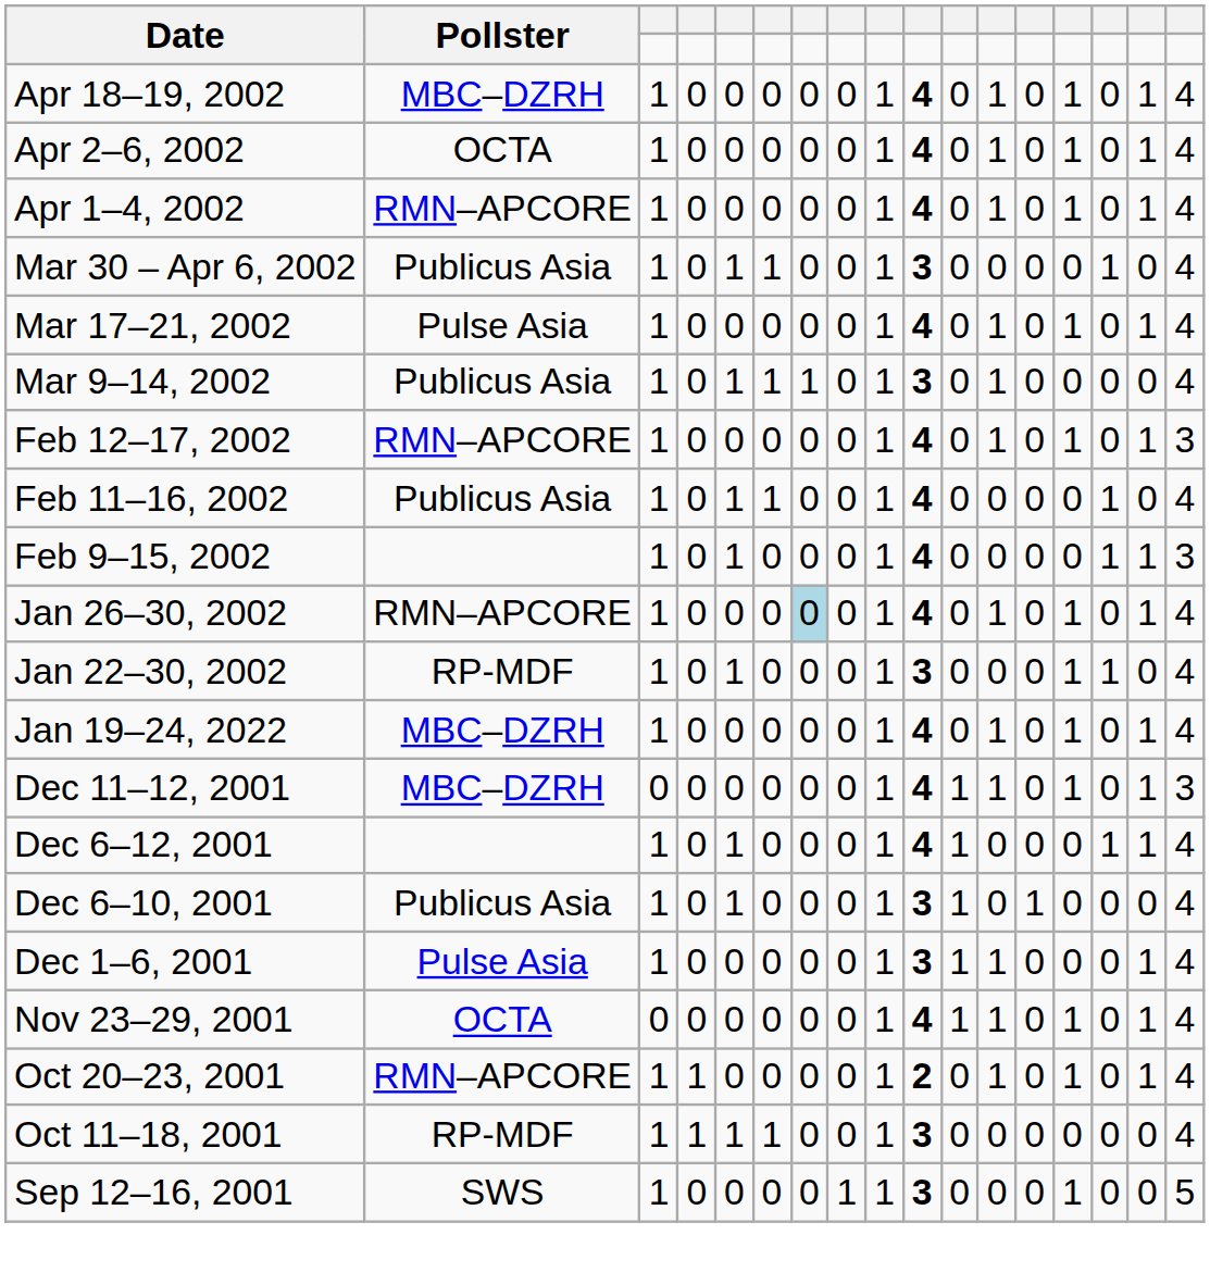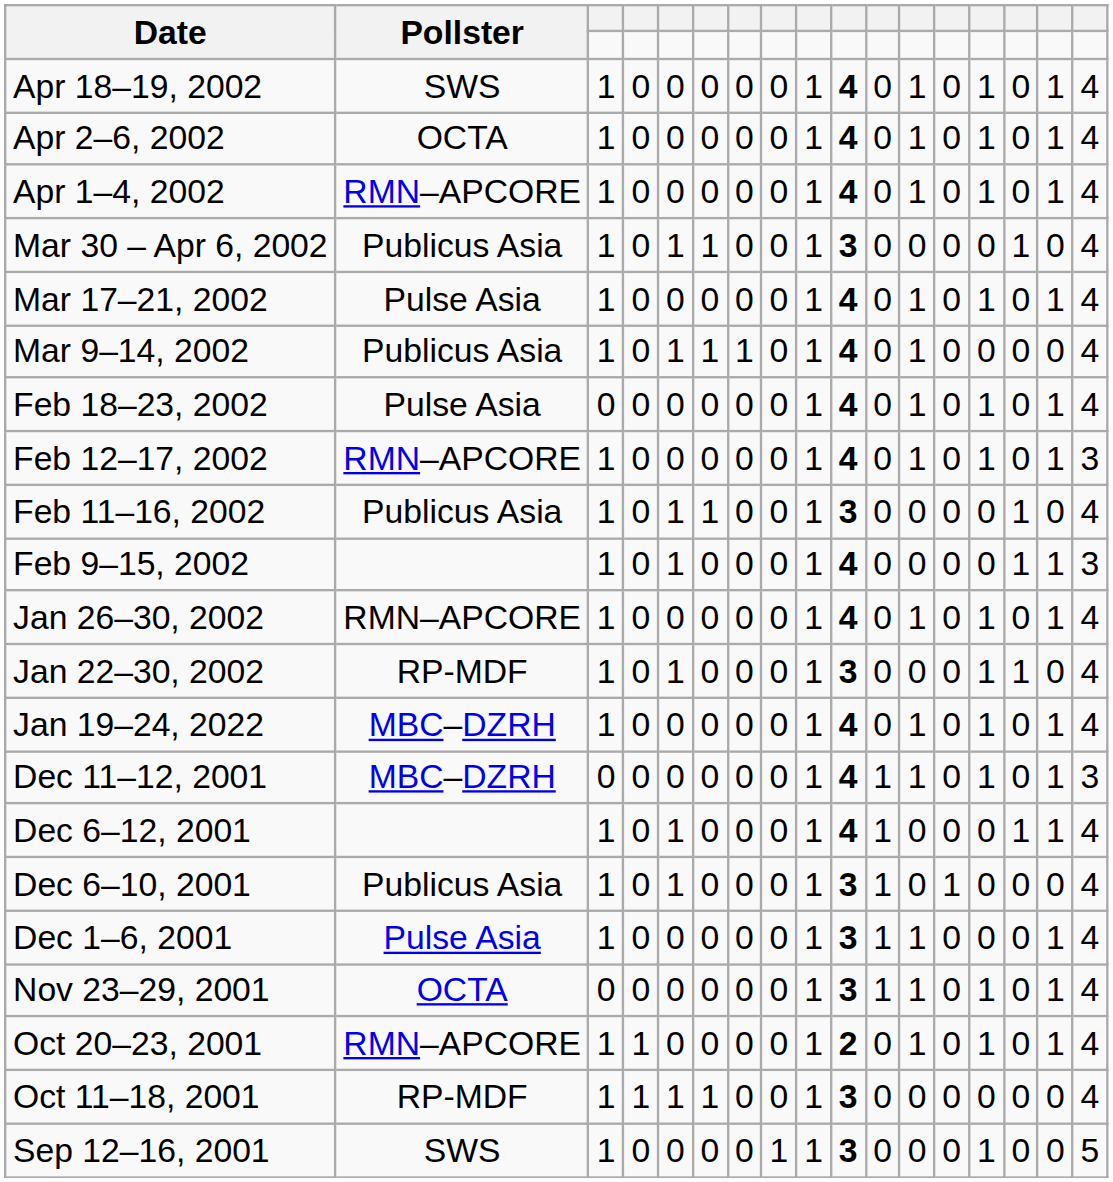 <table class="wikitable" style="font-size:90%; text-align:center;">
 <tr>
 <th rowspan="2">Date</th>
 <th rowspan="2">Pollster</th>
 <th></th>
 <th></th>
 <th></th>
 <th></th>
 <th></th>
 <th></th>
 <th></th>
 <th></th>
 <th></th>
 <th></th>
 <th></th>
 <th></th>
 <th></th>
 <th></th>
 <th></th>
 </tr>
 <tr>
 <td></td>
 <td></td>
 <td></td>
 <td></td>
 <td></td>
 <td></td>
 <td></td>
 <td></td>
 <td></td>
 <td></td>
 <td></td>
 <td></td>
 <td></td>
 <td></td>
 <td></td>
 </tr>
 <tr>
 <td align="left">Apr 18–19, 2002</td>
-<td><a href='#'>MBC</a>–<a href='#'>DZRH</a></td>
+<td>SWS</td>
 <td>1</td>
 <td>0</td>
 <td>0</td>
 <td>0</td>
 <td>0</td>
 <td>0</td>
 <td>1</td>
 <td><strong>4</strong></td>
 <td>0</td>
 <td>1</td>
 <td>0</td>
 <td>1</td>
 <td>0</td>
 <td>1</td>
 <td>4</td>
 </tr>
 <tr>
 <td align="left">Apr 2–6, 2002</td>
 <td>OCTA</td>
 <td>1</td>
 <td>0</td>
 <td>0</td>
 <td>0</td>
 <td>0</td>
 <td>0</td>
 <td>1</td>
 <td><strong>4</strong></td>
 <td>0</td>
 <td>1</td>
 <td>0</td>
 <td>1</td>
 <td>0</td>
 <td>1</td>
 <td>4</td>
 </tr>
 <tr>
 <td align="left">Apr 1–4, 2002</td>
 <td><a href='#'>RMN</a>–APCORE</td>
 <td>1</td>
 <td>0</td>
 <td>0</td>
 <td>0</td>
 <td>0</td>
 <td>0</td>
 <td>1</td>
 <td><strong>4</strong></td>
 <td>0</td>
 <td>1</td>
 <td>0</td>
 <td>1</td>
 <td>0</td>
 <td>1</td>
 <td>4</td>
 </tr>
 <tr>
 <td align="left">Mar 30 – Apr 6, 2002</td>
 <td>Publicus Asia</td>
 <td>1</td>
 <td>0</td>
 <td>1</td>
 <td>1</td>
 <td>0</td>
 <td>0</td>
 <td>1</td>
 <td><strong>3</strong></td>
 <td>0</td>
 <td>0</td>
 <td>0</td>
 <td>0</td>
 <td>1</td>
 <td>0</td>
 <td>4</td>
 </tr>
 <tr>
 <td align="left">Mar 17–21, 2002</td>
 <td>Pulse Asia</td>
 <td>1</td>
 <td>0</td>
 <td>0</td>
 <td>0</td>
 <td>0</td>
 <td>0</td>
 <td>1</td>
 <td><strong>4</strong></td>
 <td>0</td>
 <td>1</td>
 <td>0</td>
 <td>1</td>
 <td>0</td>
 <td>1</td>
 <td>4</td>
 </tr>
 <tr>
 <td align="left">Mar 9–14, 2002</td>
 <td>Publicus Asia</td>
 <td>1</td>
 <td>0</td>
 <td>1</td>
 <td>1</td>
 <td>1</td>
 <td>0</td>
 <td>1</td>
-<td><strong>3</strong></td>
+<td><strong>4</strong></td>
 <td>0</td>
 <td>1</td>
 <td>0</td>
 <td>0</td>
 <td>0</td>
 <td>0</td>
+<td>4</td>
+</tr>
+<tr>
+<td align="left">Feb 18–23, 2002</td>
+<td>Pulse Asia</td>
+<td>0</td>
+<td>0</td>
+<td>0</td>
+<td>0</td>
+<td>0</td>
+<td>0</td>
+<td>1</td>
+<td><strong>4</strong></td>
+<td>0</td>
+<td>1</td>
+<td>0</td>
+<td>1</td>
+<td>0</td>
+<td>1</td>
 <td>4</td>
 </tr>
 <tr>
 <td align="left">Feb 12–17, 2002</td>
 <td><a href='#'>RMN</a>–APCORE</td>
 <td>1</td>
 <td>0</td>
 <td>0</td>
 <td>0</td>
 <td>0</td>
 <td>0</td>
 <td>1</td>
 <td><strong>4</strong></td>
 <td>0</td>
 <td>1</td>
 <td>0</td>
 <td>1</td>
 <td>0</td>
 <td>1</td>
 <td>3</td>
 </tr>
 <tr>
 <td align="left">Feb 11–16, 2002</td>
 <td>Publicus Asia</td>
 <td>1</td>
 <td>0</td>
 <td>1</td>
 <td>1</td>
 <td>0</td>
 <td>0</td>
 <td>1</td>
-<td><strong>4</strong></td>
+<td><strong>3</strong></td>
 <td>0</td>
 <td>0</td>
 <td>0</td>
 <td>0</td>
 <td>1</td>
 <td>0</td>
 <td>4</td>
 </tr>
 <tr>
 <td align="left">Feb 9–15, 2002</td>
 <td></td>
 <td>1</td>
 <td>0</td>
 <td>1</td>
 <td>0</td>
 <td>0</td>
 <td>0</td>
 <td>1</td>
 <td><strong>4</strong></td>
 <td>0</td>
 <td>0</td>
 <td>0</td>
 <td>0</td>
 <td>1</td>
 <td>1</td>
 <td>3</td>
 </tr>
 <tr>
 <td align="left">Jan 26–30, 2002</td>
 <td>RMN–APCORE</td>
 <td>1</td>
 <td>0</td>
 <td>0</td>
 <td>0</td>
-<td style="background: lightblue;">0</td>
+<td>0</td>
 <td>0</td>
 <td>1</td>
 <td><strong>4</strong></td>
 <td>0</td>
 <td>1</td>
 <td>0</td>
 <td>1</td>
 <td>0</td>
 <td>1</td>
 <td>4</td>
 </tr>
 <tr>
 <td align="left">Jan 22–30, 2002</td>
 <td>RP-MDF</td>
 <td>1</td>
 <td>0</td>
 <td>1</td>
 <td>0</td>
 <td>0</td>
 <td>0</td>
 <td>1</td>
 <td><strong>3</strong></td>
 <td>0</td>
 <td>0</td>
 <td>0</td>
 <td>1</td>
 <td>1</td>
 <td>0</td>
 <td>4</td>
 </tr>
 <tr>
 <td align=left>Jan 19–24, 2022</td>
 <td><a href='#'>MBC</a>–<a href='#'>DZRH</a></td>
 <td>1</td>
 <td>0</td>
 <td>0</td>
 <td>0</td>
 <td>0</td>
 <td>0</td>
 <td>1</td>
 <td><strong>4</strong></td>
 <td>0</td>
 <td>1</td>
 <td>0</td>
 <td>1</td>
 <td>0</td>
 <td>1</td>
 <td>4</td>
 </tr>
 <tr>
 <td align="left">Dec 11–12, 2001</td>
 <td><a href='#'>MBC</a>–<a href='#'>DZRH</a></td>
 <td>0</td>
 <td>0</td>
 <td>0</td>
 <td>0</td>
 <td>0</td>
 <td>0</td>
 <td>1</td>
 <td><strong>4</strong></td>
 <td>1</td>
 <td>1</td>
 <td>0</td>
 <td>1</td>
 <td>0</td>
 <td>1</td>
 <td>3</td>
 </tr>
 <tr>
 <td align="left">Dec 6–12, 2001</td>
 <td></td>
 <td>1</td>
 <td>0</td>
 <td>1</td>
 <td>0</td>
 <td>0</td>
 <td>0</td>
 <td>1</td>
 <td><strong>4</strong></td>
 <td>1</td>
 <td>0</td>
 <td>0</td>
 <td>0</td>
 <td>1</td>
 <td>1</td>
 <td>4</td>
 </tr>
 <tr>
 <td align="left">Dec 6–10, 2001</td>
 <td>Publicus Asia</td>
 <td>1</td>
 <td>0</td>
 <td>1</td>
 <td>0</td>
 <td>0</td>
 <td>0</td>
 <td>1</td>
 <td><strong>3</strong></td>
 <td>1</td>
 <td>0</td>
 <td>1</td>
 <td>0</td>
 <td>0</td>
 <td>0</td>
 <td>4</td>
 </tr>
 <tr>
 <td align="left">Dec 1–6, 2001</td>
 <td><a href='#'>Pulse Asia</a></td>
 <td>1</td>
 <td>0</td>
 <td>0</td>
 <td>0</td>
 <td>0</td>
 <td>0</td>
 <td>1</td>
 <td><strong>3</strong></td>
 <td>1</td>
 <td>1</td>
 <td>0</td>
 <td>0</td>
 <td>0</td>
 <td>1</td>
 <td>4</td>
 </tr>
 <tr>
 <td align="left">Nov 23–29, 2001</td>
 <td><a href='#'>OCTA</a></td>
 <td>0</td>
 <td>0</td>
 <td>0</td>
 <td>0</td>
 <td>0</td>
 <td>0</td>
 <td>1</td>
-<td><strong>4</strong></td>
+<td><strong>3</strong></td>
 <td>1</td>
 <td>1</td>
 <td>0</td>
 <td>1</td>
 <td>0</td>
 <td>1</td>
 <td>4</td>
 </tr>
 <tr>
 <td align="left">Oct 20–23, 2001</td>
 <td><a href='#'>RMN</a>–APCORE</td>
 <td>1</td>
 <td>1</td>
 <td>0</td>
 <td>0</td>
 <td>0</td>
 <td>0</td>
 <td>1</td>
 <td><strong>2</strong></td>
 <td>0</td>
 <td>1</td>
 <td>0</td>
 <td>1</td>
 <td>0</td>
 <td>1</td>
 <td>4</td>
 </tr>
 <tr>
 <td align="left">Oct 11–18, 2001</td>
 <td>RP-MDF</td>
 <td>1</td>
 <td>1</td>
 <td>1</td>
 <td>1</td>
 <td>0</td>
 <td>0</td>
 <td>1</td>
 <td><strong>3</strong></td>
 <td>0</td>
 <td>0</td>
 <td>0</td>
 <td>0</td>
 <td>0</td>
 <td>0</td>
 <td>4</td>
 </tr>
 <tr>
 <td align="left">Sep 12–16, 2001</td>
 <td>SWS</td>
 <td>1</td>
 <td>0</td>
 <td>0</td>
 <td>0</td>
 <td>0</td>
 <td>1</td>
 <td>1</td>
 <td><strong>3</strong></td>
 <td>0</td>
 <td>0</td>
 <td>0</td>
 <td>1</td>
 <td>0</td>
 <td>0</td>
 <td>5</td>
 </tr>
 </table>
